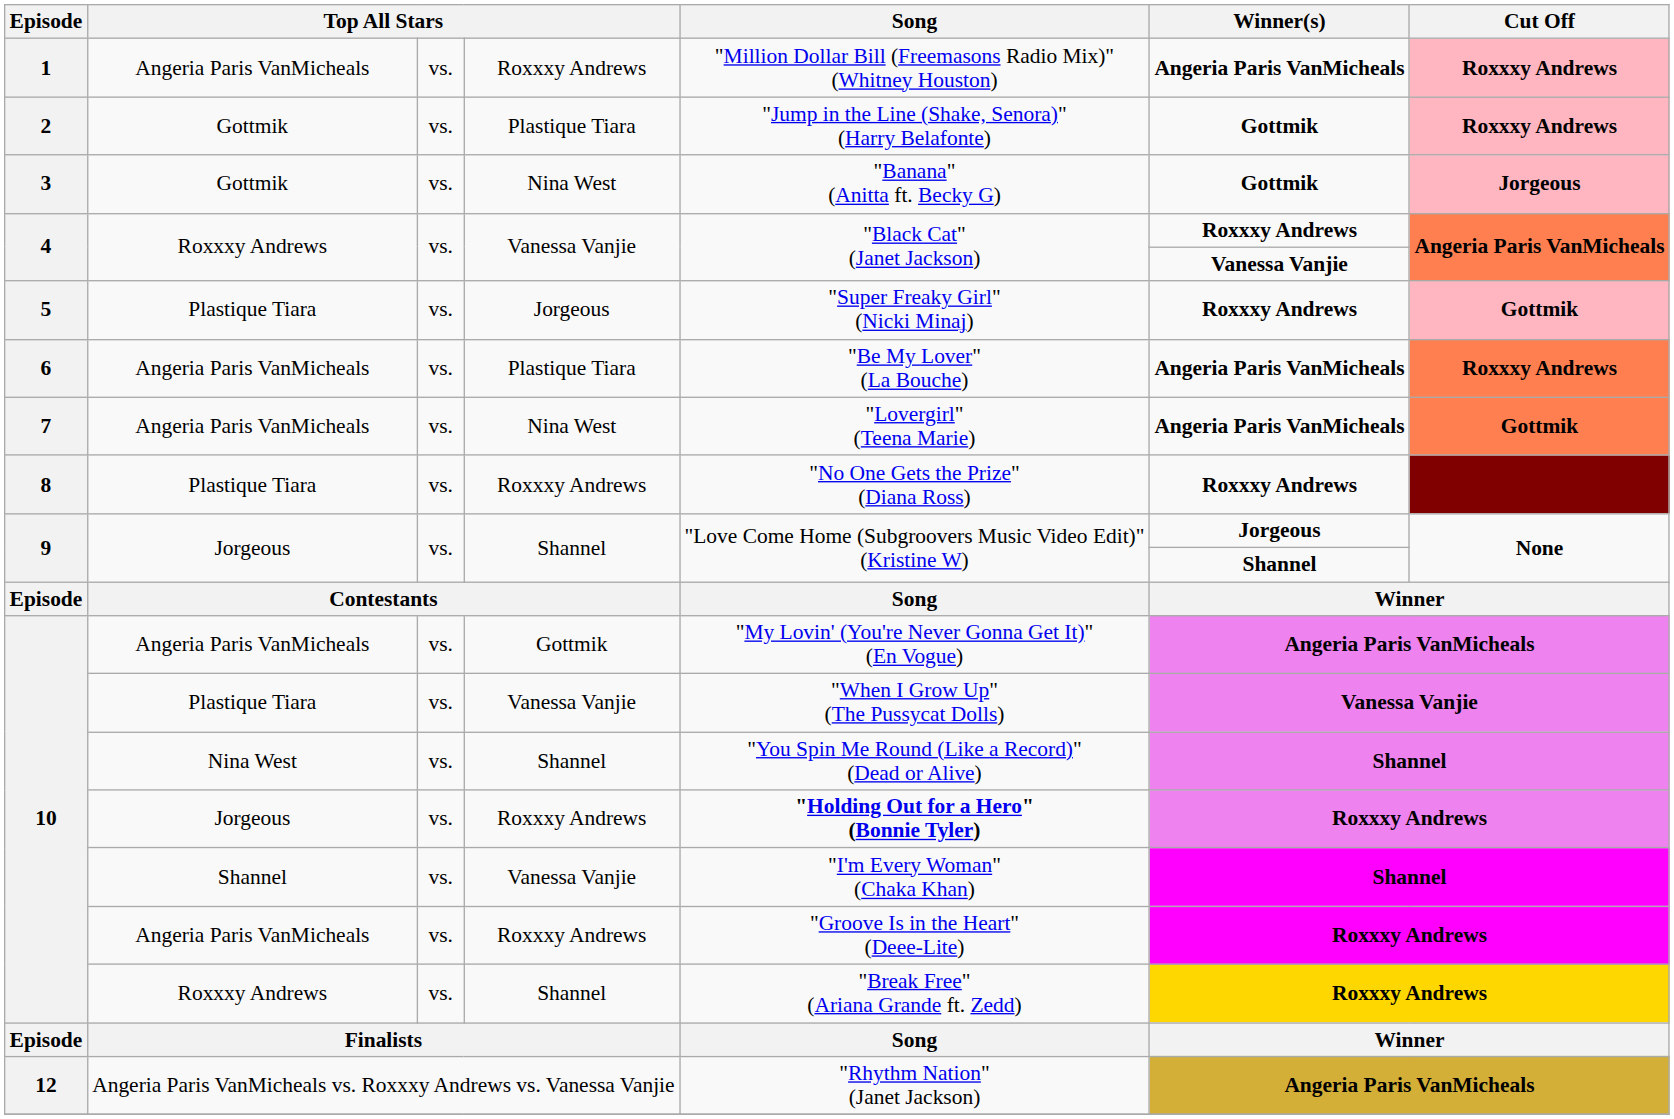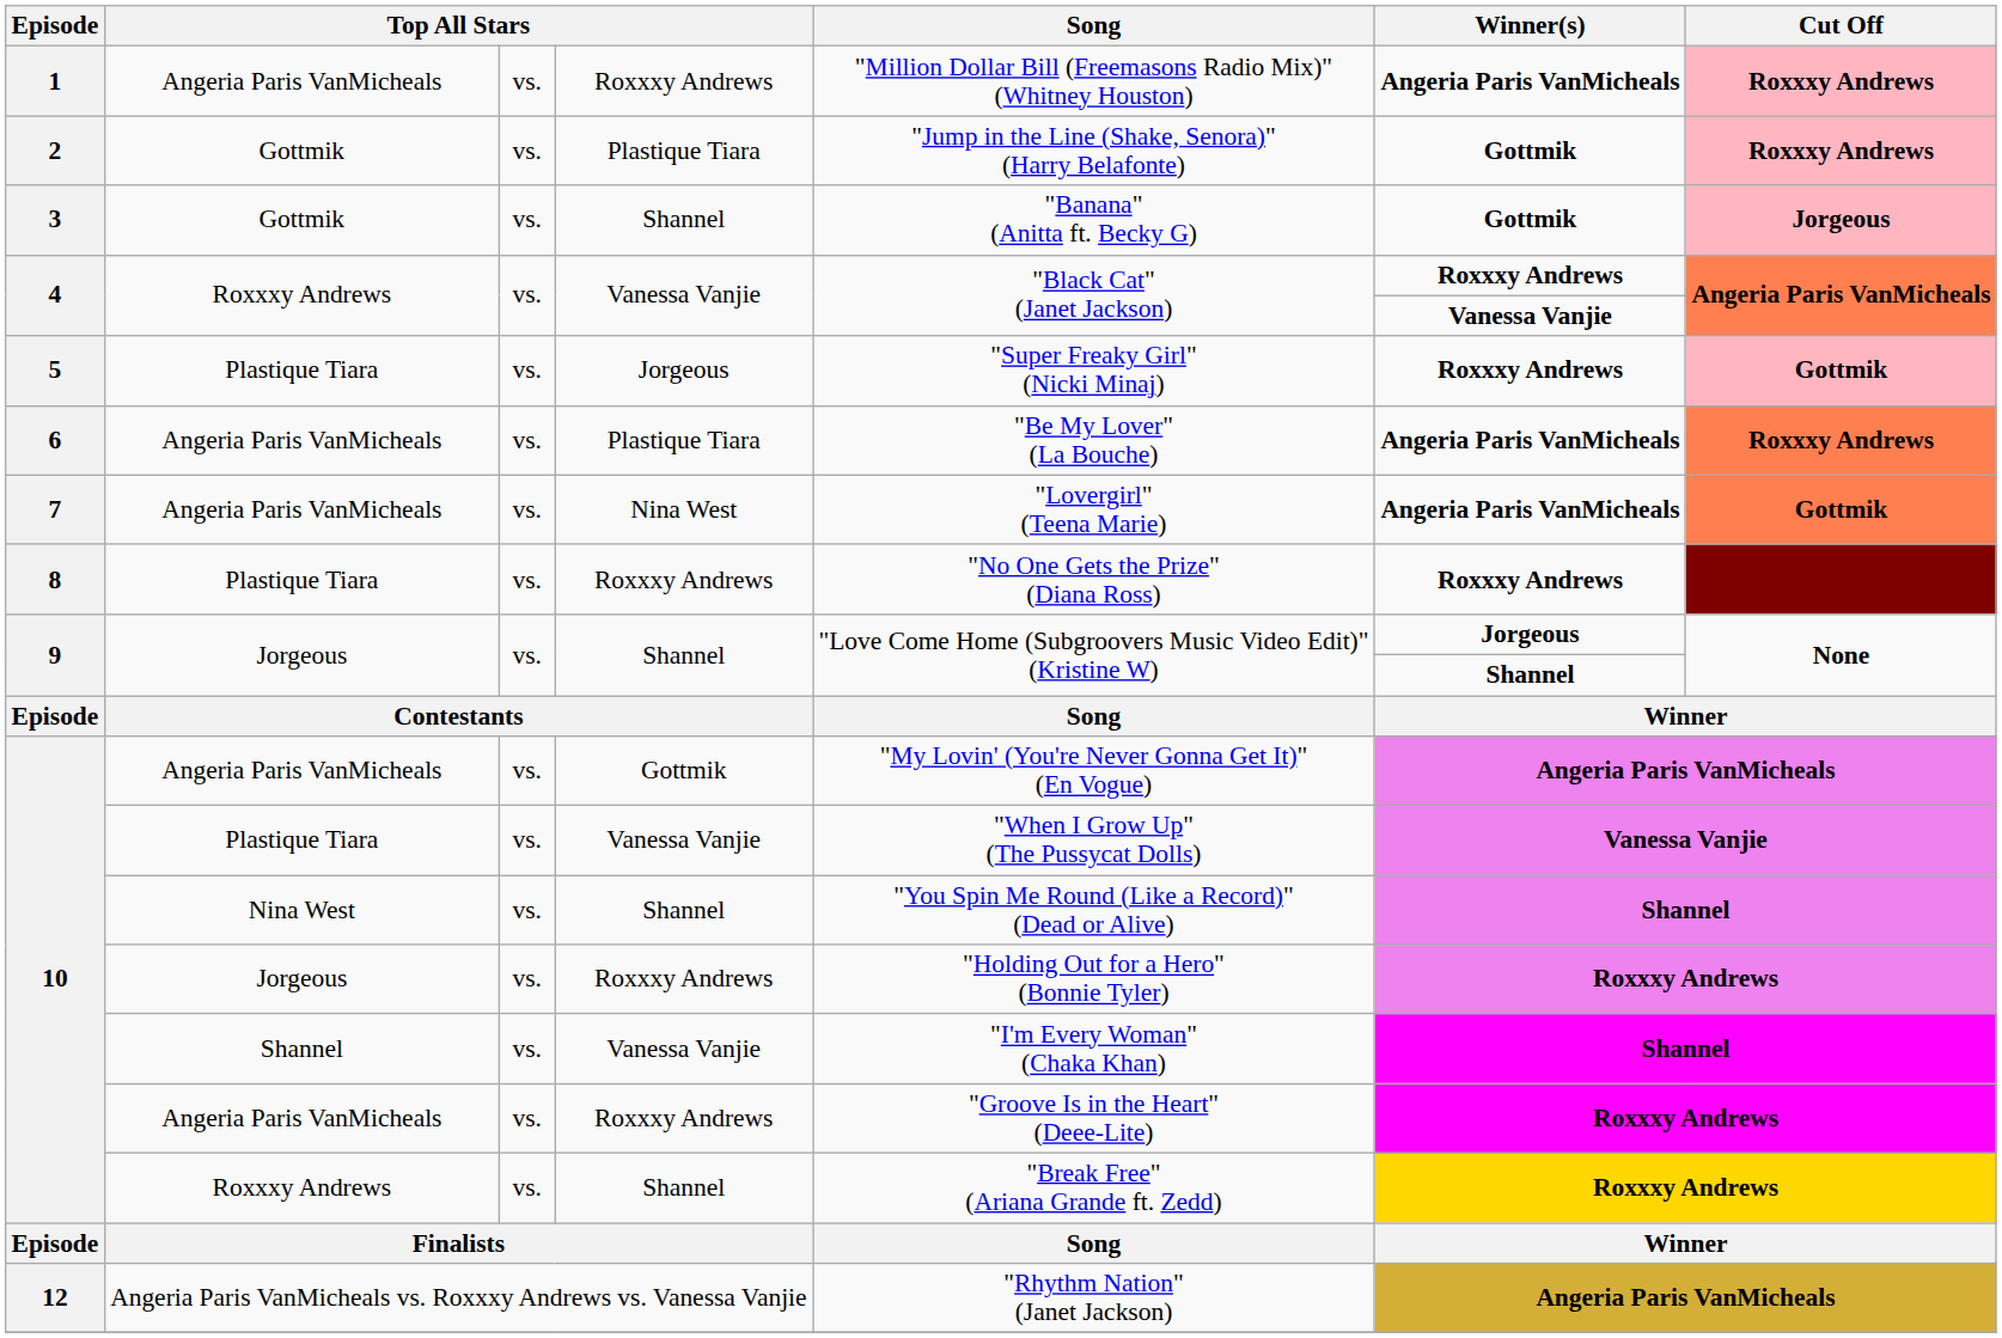 <table class="wikitable" style="text-align:center">
 <tr>
 <th scope="col">Episode</th>
 <th scope="col" colspan="3">Top All Stars</th>
 <th scope="col">Song</th>
 <th scope="col">Winner(s)</th>
 <th scope="col">Cut Off</th>
 </tr>
 <tr>
 <th scope="row">1</th>
 <td nowrap>Angeria Paris VanMicheals</td>
 <td>vs.</td>
 <td nowrap>Roxxxy Andrews</td>
 <td>"<a href='#'>Million Dollar Bill</a> (<a href='#'>Freemasons</a> Radio Mix)"<br>(<a href='#'>Whitney Houston</a>)</td>
 <td nowrap><strong>Angeria Paris VanMicheals</strong></td>
 <td bgcolor="lightpink"><strong>Roxxxy Andrews</strong></td>
 </tr>
 <tr>
 <th scope="row">2</th>
 <td>Gottmik</td>
 <td>vs.</td>
 <td>Plastique Tiara</td>
 <td>"<a href='#'>Jump in the Line (Shake, Senora)</a>"<br>(<a href='#'>Harry Belafonte</a>)</td>
 <td><strong>Gottmik</strong></td>
 <td bgcolor="lightpink"><strong>Roxxxy Andrews</strong></td>
 </tr>
 <tr>
 <th scope="row">3</th>
 <td>Gottmik</td>
 <td>vs.</td>
-<td>Nina West</td>
+<td>Shannel</td>
 <td>"<a href='#'>Banana</a>"<br>(<a href='#'>Anitta</a> ft. <a href='#'>Becky G</a>)</td>
 <td><strong>Gottmik</strong></td>
 <td bgcolor="lightpink"><strong>Jorgeous</strong></td>
 </tr>
 <tr>
 <th rowspan="2">4</th>
 <td rowspan="2">Roxxxy Andrews</td>
 <td rowspan="2">vs.</td>
 <td rowspan="2">Vanessa Vanjie</td>
 <td rowspan="2">"<a href='#'>Black Cat</a>"<br>(<a href='#'>Janet Jackson</a>)</td>
 <td><strong>Roxxxy Andrews</strong></td>
 <td bgcolor="coral" rowspan="2"><strong>Angeria Paris VanMicheals</strong></td>
 </tr>
 <tr>
 <td><strong>Vanessa Vanjie</strong></td>
 </tr>
 <tr>
 <th scope="row">5</th>
 <td>Plastique Tiara</td>
 <td>vs.</td>
 <td>Jorgeous</td>
 <td>"<a href='#'>Super Freaky Girl</a>"<br>(<a href='#'>Nicki Minaj</a>)</td>
 <td><strong>Roxxxy Andrews</strong></td>
 <td bgcolor="lightpink"><strong>Gottmik</strong></td>
 </tr>
 <tr>
 <th scope="row">6</th>
 <td>Angeria Paris VanMicheals</td>
 <td>vs.</td>
 <td>Plastique Tiara</td>
 <td>"<a href='#'>Be My Lover</a>"<br>(<a href='#'>La Bouche</a>)</td>
 <td><strong>Angeria Paris VanMicheals</strong></td>
 <td bgcolor="coral"><strong>Roxxxy Andrews</strong></td>
 </tr>
 <tr>
 <th scope="row">7</th>
 <td>Angeria Paris VanMicheals</td>
 <td>vs.</td>
 <td>Nina West</td>
 <td>"<a href='#'>Lovergirl</a>"<br>(<a href='#'>Teena Marie</a>)</td>
 <td><strong>Angeria Paris VanMicheals</strong></td>
 <td bgcolor="coral"><strong>Gottmik</strong></td>
 </tr>
 <tr>
 <th scope="row">8</th>
 <td>Plastique Tiara</td>
 <td>vs.</td>
 <td>Roxxxy Andrews</td>
 <td>"<a href='#'>No One Gets the Prize</a>"<br>(<a href='#'>Diana Ross</a>)</td>
 <td><strong>Roxxxy Andrews</strong></td>
 <td bgcolor="maroon"><strong></strong></td>
 </tr>
 <tr>
 <th rowspan="2">9</th>
 <td rowspan="2">Jorgeous</td>
 <td rowspan="2">vs.</td>
 <td rowspan="2">Shannel</td>
 <td rowspan="2" nowrap>"Love Come Home (Subgroovers Music Video Edit)"<br>(<a href='#'>Kristine W</a>)</td>
 <td><strong>Jorgeous</strong></td>
 <td rowspan="2"><strong>None</strong></td>
 </tr>
 <tr>
 <td><strong>Shannel</strong></td>
 </tr>
 <tr>
 <th scope="col">Episode</th>
 <th scope="col" colspan="3">Contestants</th>
 <th scope="col">Song</th>
 <th scope="col" colspan="2">Winner</th>
 </tr>
 <tr>
 <th scope="row" rowspan="7">10</th>
 <td>Angeria Paris VanMicheals</td>
 <td>vs.</td>
 <td>Gottmik</td>
 <td>"<a href='#'>My Lovin' (You're Never Gonna Get It)</a>"<br>(<a href='#'>En Vogue</a>)</td>
 <td bgcolor="violet" colspan="2"><strong>Angeria Paris VanMicheals</strong></td>
 </tr>
 <tr>
 <td>Plastique Tiara</td>
 <td>vs.</td>
 <td>Vanessa Vanjie</td>
 <td>"<a href='#'>When I Grow Up</a>"<br>(<a href='#'>The Pussycat Dolls</a>)</td>
 <td bgcolor="violet" colspan="2"><strong>Vanessa Vanjie</strong></td>
 </tr>
 <tr>
 <td>Nina West</td>
 <td>vs.</td>
 <td>Shannel</td>
 <td>"<a href='#'>You Spin Me Round (Like a Record)</a>"<br>(<a href='#'>Dead or Alive</a>)</td>
 <td bgcolor="violet" colspan="2"><strong>Shannel</strong></td>
 </tr>
 <tr>
 <td>Jorgeous</td>
 <td>vs.</td>
 <td>Roxxxy Andrews</td>
-<td><strong>"<a href='#'>Holding Out for a Hero</a>"<br>(<a href='#'>Bonnie Tyler</a>)</strong></td>
+<td>"<a href='#'>Holding Out for a Hero</a>"<br>(<a href='#'>Bonnie Tyler</a>)</td>
 <td bgcolor="violet" colspan="2"><strong>Roxxxy Andrews</strong></td>
 </tr>
 <tr>
 <td>Shannel</td>
 <td>vs.</td>
 <td>Vanessa Vanjie</td>
 <td>"<a href='#'>I'm Every Woman</a>"<br>(<a href='#'>Chaka Khan</a>)</td>
 <td bgcolor="fuchsia" colspan="2"><strong>Shannel</strong></td>
 </tr>
 <tr>
 <td>Angeria Paris VanMicheals</td>
 <td>vs.</td>
 <td>Roxxxy Andrews</td>
 <td>"<a href='#'>Groove Is in the Heart</a>"<br>(<a href='#'>Deee-Lite</a>)</td>
 <td bgcolor="fuchsia" colspan="2"><strong>Roxxxy Andrews</strong></td>
 </tr>
 <tr>
 <td>Roxxxy Andrews</td>
 <td>vs.</td>
 <td>Shannel</td>
 <td>"<a href='#'>Break Free</a>"<br>(<a href='#'>Ariana Grande</a> ft. <a href='#'>Zedd</a>)</td>
 <td bgcolor="gold" colspan="2"><strong>Roxxxy Andrews</strong></td>
 </tr>
 <tr>
 <th scope="col">Episode</th>
 <th scope="col" colspan="3">Finalists</th>
 <th scope="col">Song</th>
 <th scope="col" colspan="2">Winner</th>
 </tr>
 <tr>
 <th>12</th>
 <td colspan="3">Angeria Paris VanMicheals vs. Roxxxy Andrews vs. Vanessa Vanjie</td>
 <td>"<a href='#'>Rhythm Nation</a>"<br>(Janet Jackson)</td>
 <td colspan="2" bgcolor="#D4AF37"><strong>Angeria Paris VanMicheals</strong></td>
 </tr>
 <tr>
 </tr>
 </table>
